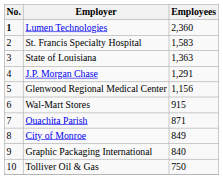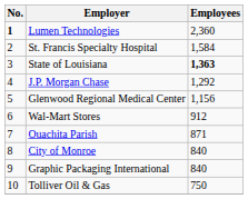 <table class="wikitable sortable">
 <tr>
 <th>No.</th>
 <th>Employer</th>
 <th>Employees</th>
 </tr>
 <tr>
 <td><strong>1</strong></td>
 <td><a href='#'>Lumen Technologies</a></td>
 <td>2,360</td>
 </tr>
 <tr>
 <td>2</td>
 <td>St. Francis Specialty Hospital</td>
-<td>1,583</td>
+<td>1,584</td>
 </tr>
 <tr>
 <td>3</td>
 <td>State of Louisiana</td>
-<td>1,363</td>
+<td><strong>1,363</strong></td>
 </tr>
 <tr>
 <td>4</td>
 <td><a href='#'>J.P. Morgan Chase</a></td>
-<td>1,291</td>
+<td>1,292</td>
 </tr>
 <tr>
 <td>5</td>
 <td>Glenwood Regional Medical Center</td>
 <td>1,156</td>
 </tr>
 <tr>
 <td>6</td>
 <td>Wal-Mart Stores</td>
-<td>915</td>
+<td>912</td>
 </tr>
 <tr>
 <td>7</td>
 <td><a href='#'>Ouachita Parish</a></td>
 <td>871</td>
 </tr>
 <tr>
 <td>8</td>
 <td><a href='#'>City of Monroe</a></td>
-<td>849</td>
+<td>840</td>
 </tr>
 <tr>
 <td>9</td>
 <td>Graphic Packaging International</td>
 <td>840</td>
 </tr>
 <tr>
 <td>10</td>
 <td>Tolliver Oil & Gas</td>
 <td>750</td>
 </tr>
 <tr>
 </tr>
 </table>
